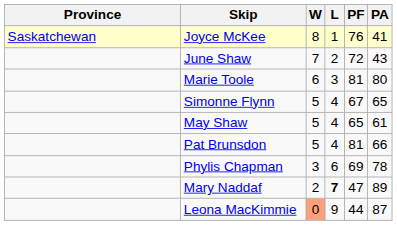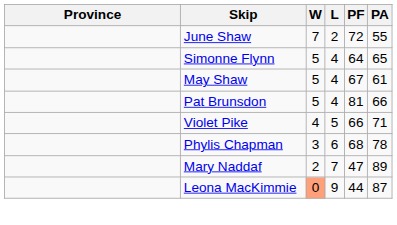 <table class="wikitable" style="text-align: center;">
 <tr>
 <th bgcolor="#efefef" width="200">Province</th>
 <th bgcolor="#efefef" width="140">Skip</th>
 <th bgcolor="#efefef" width="15">W</th>
 <th bgcolor="#efefef" width="15">L</th>
 <th bgcolor="#efefef" width="15">PF</th>
 <th bgcolor="#efefef" width="15">PA</th>
 </tr>
-<tr bgcolor=#ffffcc>
-<td style="text-align: left;"><a href='#'>Saskatchewan</a></td>
-<td style="text-align: left;"><a href='#'>Joyce McKee</a></td>
-<td>8</td>
-<td>1</td>
-<td>76</td>
-<td>41</td>
-</tr>
 <tr>
 <td style="text-align: left;"></td>
 <td style="text-align: left;"><a href='#'>June Shaw</a></td>
 <td>7</td>
 <td>2</td>
 <td>72</td>
-<td>43</td>
-</tr>
-<tr>
-<td style="text-align: left;"></td>
-<td style="text-align: left;"><a href='#'>Marie Toole</a></td>
-<td>6</td>
-<td>3</td>
-<td>81</td>
-<td>80</td>
+<td>55</td>
 </tr>
 <tr>
 <td style="text-align: left;"></td>
 <td style="text-align: left;"><a href='#'>Simonne Flynn</a></td>
 <td>5</td>
 <td>4</td>
-<td>67</td>
+<td>64</td>
 <td>65</td>
 </tr>
 <tr>
 <td style="text-align: left;"></td>
 <td style="text-align: left;"><a href='#'>May Shaw</a></td>
 <td>5</td>
 <td>4</td>
-<td>65</td>
+<td>67</td>
 <td>61</td>
 </tr>
 <tr>
 <td style="text-align: left;"></td>
 <td style="text-align: left;"><a href='#'>Pat Brunsdon</a></td>
 <td>5</td>
 <td>4</td>
 <td>81</td>
 <td>66</td>
 </tr>
 <tr>
 <td style="text-align: left;"></td>
+<td style="text-align: left;"><a href='#'>Violet Pike</a></td>
+<td>4</td>
+<td>5</td>
+<td>66</td>
+<td>71</td>
+</tr>
+<tr>
+<td style="text-align: left;"></td>
 <td style="text-align: left;"><a href='#'>Phylis Chapman</a></td>
 <td>3</td>
 <td>6</td>
-<td>69</td>
+<td>68</td>
 <td>78</td>
 </tr>
 <tr>
 <td style="text-align: left;"></td>
 <td style="text-align: left;"><a href='#'>Mary Naddaf</a></td>
 <td>2</td>
-<td><strong>7</strong></td>
+<td>7</td>
 <td>47</td>
 <td>89</td>
 </tr>
 <tr>
 <td style="text-align: left;"></td>
 <td style="text-align: left;"><a href='#'>Leona MacKimmie</a></td>
 <td style="background: lightsalmon;">0</td>
 <td>9</td>
 <td>44</td>
 <td>87</td>
 </tr>
 </table>
